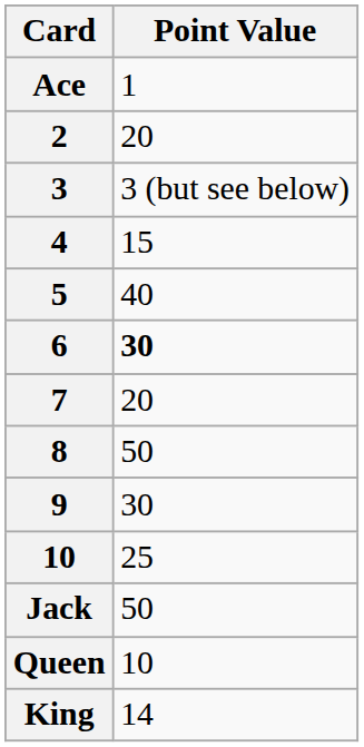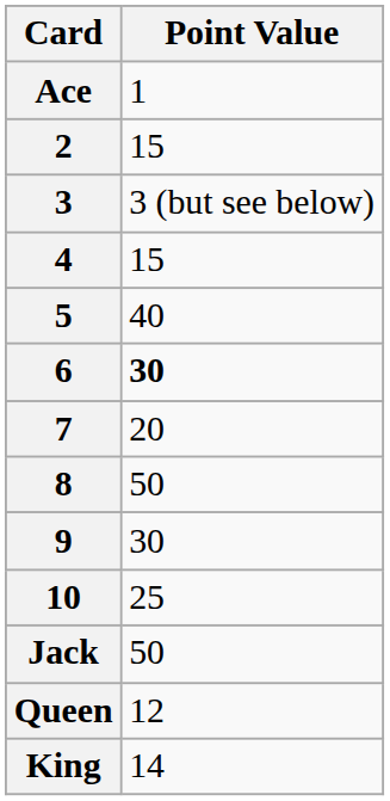 <table class="wikitable">
 <tr>
 <th>Card</th>
 <th>Point Value</th>
 </tr>
 <tr>
 <th>Ace</th>
 <td>1</td>
 </tr>
 <tr>
 <th>2</th>
-<td>20</td>
+<td>15</td>
 </tr>
 <tr>
 <th>3</th>
 <td>3 (but see below)</td>
 </tr>
 <tr>
 <th>4</th>
 <td>15</td>
 </tr>
 <tr>
 <th>5</th>
 <td>40</td>
 </tr>
 <tr>
 <th>6</th>
 <td><strong>30</strong></td>
 </tr>
 <tr>
 <th>7</th>
 <td>20</td>
 </tr>
 <tr>
 <th>8</th>
 <td>50</td>
 </tr>
 <tr>
 <th>9</th>
 <td>30</td>
 </tr>
 <tr>
 <th>10</th>
 <td>25</td>
 </tr>
 <tr>
 <th>Jack</th>
 <td>50</td>
 </tr>
 <tr>
 <th>Queen</th>
-<td>10</td>
+<td>12</td>
 </tr>
 <tr>
 <th>King</th>
 <td>14</td>
 </tr>
 </table>
